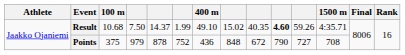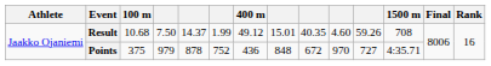 <table class="wikitable" style="font-size:90%">
 <tr>
 <th>Athlete</th>
 <th>Event</th>
 <th>100 m</th>
 <th></th>
 <th></th>
 <th></th>
 <th>400 m</th>
 <th></th>
 <th></th>
 <th></th>
 <th></th>
 <th>1500 m</th>
 <th>Final</th>
 <th>Rank</th>
 </tr>
 <tr align=center>
 <td align=left rowspan=2><a href='#'>Jaakko Ojaniemi</a></td>
 <th style="font-size:95%">Result</th>
 <td>10.68</td>
 <td>7.50</td>
 <td>14.37</td>
 <td>1.99</td>
-<td>49.10</td>
-<td>15.02</td>
+<td>49.12</td>
+<td>15.01</td>
 <td>40.35</td>
-<td><strong>4.60</strong></td>
+<td>4.60</td>
 <td>59.26</td>
-<td>4:35.71</td>
+<td>708</td>
 <td rowspan=2>8006</td>
 <td rowspan=2>16</td>
 </tr>
 <tr align=center>
 <th style="font-size:95%">Points</th>
 <td>375</td>
 <td>979</td>
 <td>878</td>
 <td>752</td>
 <td>436</td>
 <td>848</td>
 <td>672</td>
-<td>790</td>
+<td>970</td>
 <td>727</td>
-<td>708</td>
+<td>4:35.71</td>
 </tr>
 </table>
